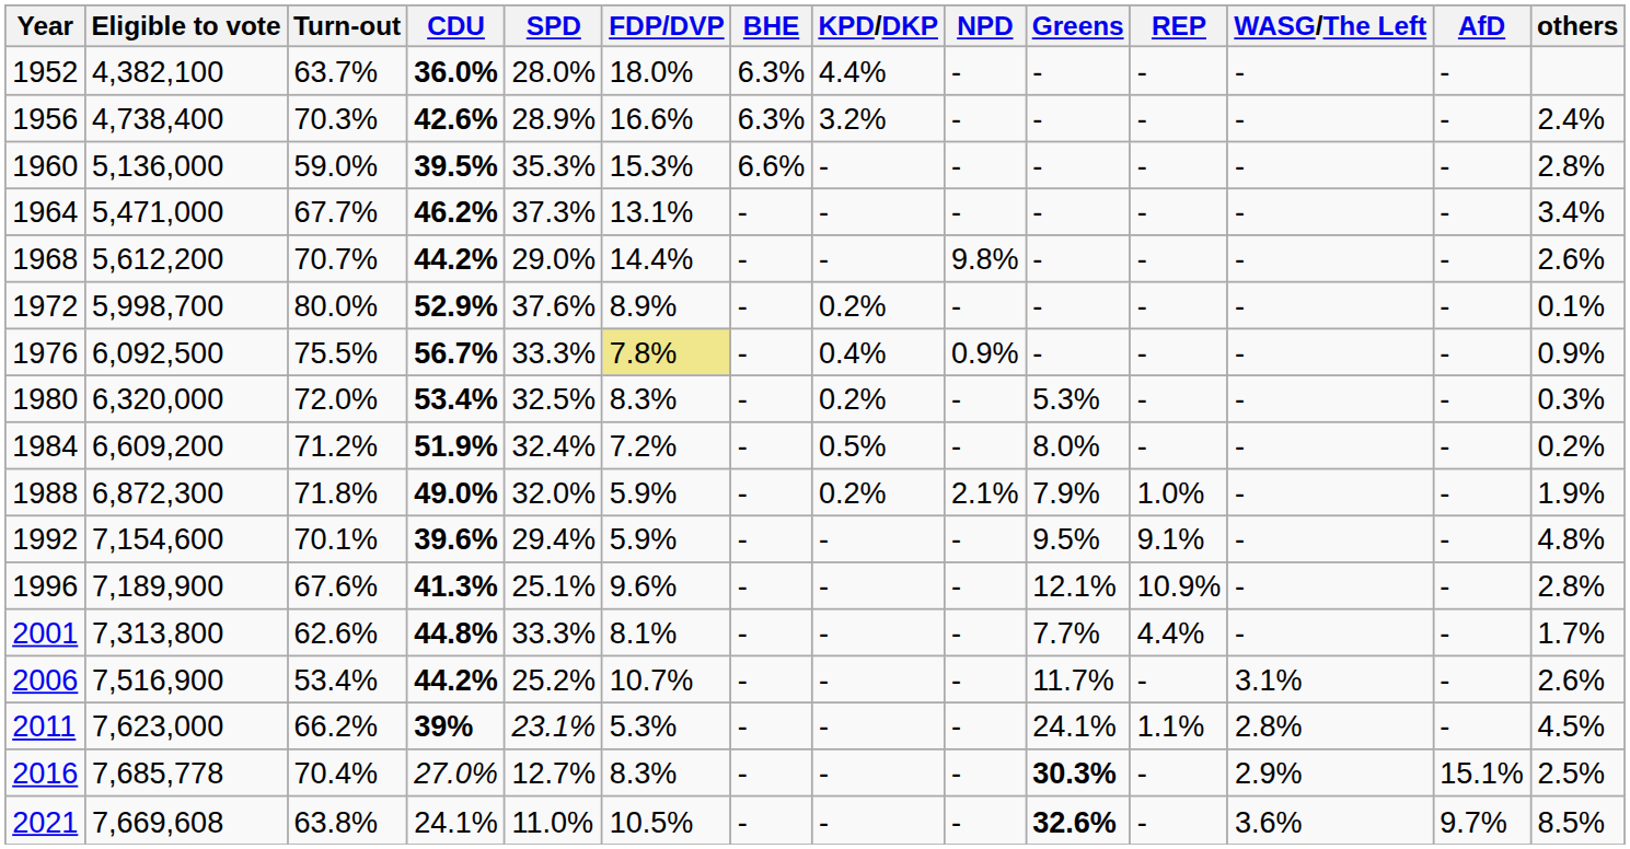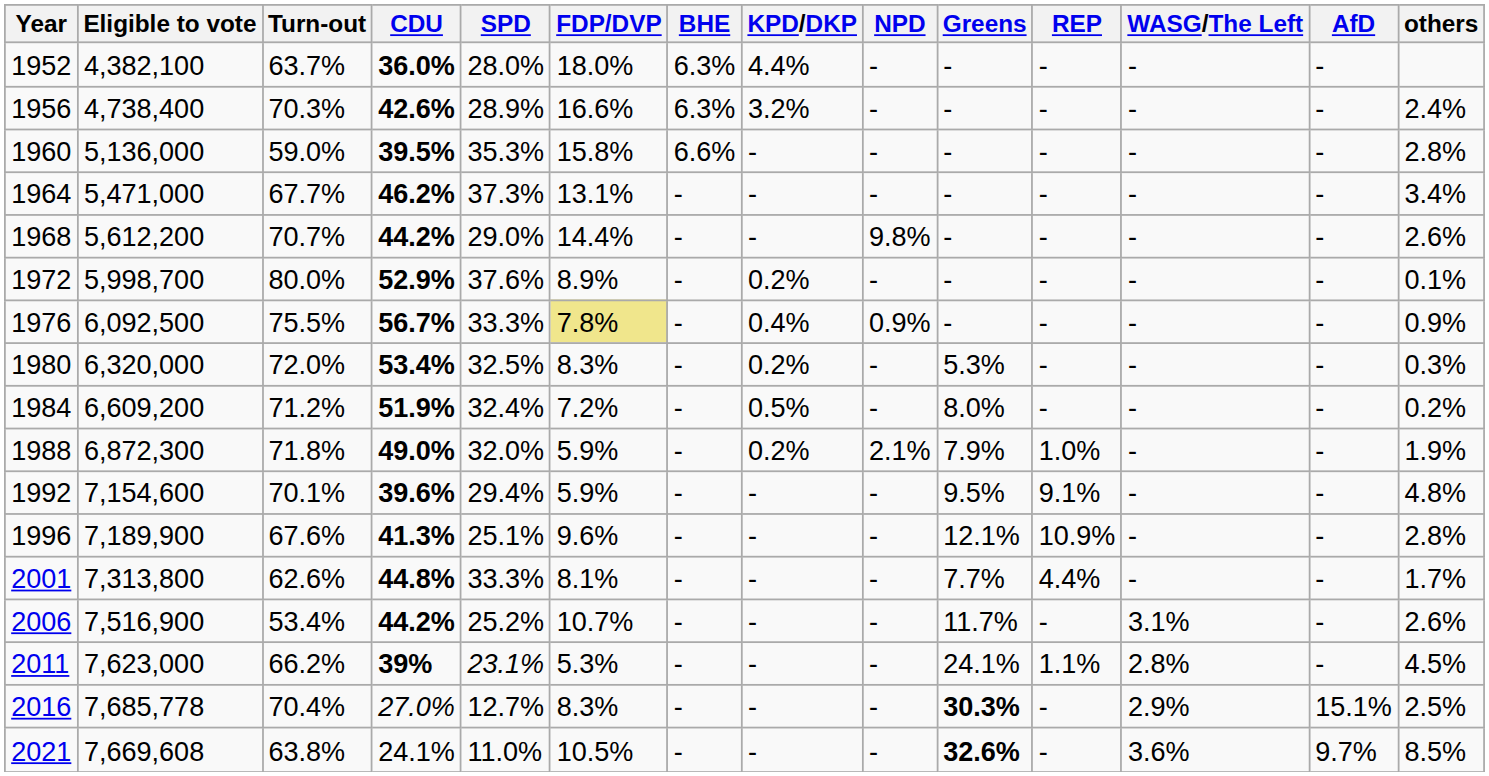 <table class="wikitable sortable" style="font-size:95%;">
 <tr style="background: #f3f3f3;font-size:90%;">
 <th>Year</th>
 <th>Eligible to vote</th>
 <th>Turn-out</th>
 <th><a href='#'>CDU</a></th>
 <th><a href='#'>SPD</a></th>
 <th><a href='#'>FDP/DVP</a></th>
 <th><a href='#'>BHE</a></th>
 <th><a href='#'>KPD</a>/<a href='#'>DKP</a></th>
 <th><a href='#'>NPD</a></th>
 <th><a href='#'>Greens</a></th>
 <th><a href='#'>REP</a></th>
 <th><a href='#'>WASG</a>/<a href='#'>The Left</a></th>
 <th><a href='#'>AfD</a></th>
 <th>others</th>
 </tr>
 <tr ->
 <td>1952</td>
 <td>4,382,100</td>
 <td>63.7%</td>
 <td><strong>36.0%</strong></td>
 <td>28.0%</td>
 <td>18.0%</td>
 <td>6.3%</td>
 <td>4.4%</td>
 <td>-</td>
 <td>-</td>
 <td>-</td>
 <td>-</td>
 <td>-</td>
 <td></td>
 </tr>
 <tr>
 <td>1956</td>
 <td>4,738,400</td>
 <td>70.3%</td>
 <td><strong>42.6%</strong></td>
 <td>28.9%</td>
 <td>16.6%</td>
 <td>6.3%</td>
 <td>3.2%</td>
 <td>-</td>
 <td>-</td>
 <td>-</td>
 <td>-</td>
 <td>-</td>
 <td>2.4%</td>
 </tr>
 <tr>
 <td>1960</td>
 <td>5,136,000</td>
 <td>59.0%</td>
 <td><strong>39.5%</strong></td>
 <td>35.3%</td>
-<td>15.3%</td>
+<td>15.8%</td>
 <td>6.6%</td>
 <td>-</td>
 <td>-</td>
 <td>-</td>
 <td>-</td>
 <td>-</td>
 <td>-</td>
 <td>2.8%</td>
 </tr>
 <tr>
 <td>1964</td>
 <td>5,471,000</td>
 <td>67.7%</td>
 <td><strong>46.2%</strong></td>
 <td>37.3%</td>
 <td>13.1%</td>
 <td>-</td>
 <td>-</td>
 <td>-</td>
 <td>-</td>
 <td>-</td>
 <td>-</td>
 <td>-</td>
 <td>3.4%</td>
 </tr>
 <tr>
 <td>1968</td>
 <td>5,612,200</td>
 <td>70.7%</td>
 <td><strong>44.2%</strong></td>
 <td>29.0%</td>
 <td>14.4%</td>
 <td>-</td>
 <td>-</td>
 <td>9.8%</td>
 <td>-</td>
 <td>-</td>
 <td>-</td>
 <td>-</td>
 <td>2.6%</td>
 </tr>
 <tr>
 <td>1972</td>
 <td>5,998,700</td>
 <td>80.0%</td>
 <td><strong>52.9%</strong></td>
 <td>37.6%</td>
 <td>8.9%</td>
 <td>-</td>
 <td>0.2%</td>
 <td>-</td>
 <td>-</td>
 <td>-</td>
 <td>-</td>
 <td>-</td>
 <td>0.1%</td>
 </tr>
 <tr>
 <td>1976</td>
 <td>6,092,500</td>
 <td>75.5%</td>
 <td><strong>56.7%</strong></td>
 <td>33.3%</td>
 <td style="background: khaki;">7.8%</td>
 <td>-</td>
 <td>0.4%</td>
 <td>0.9%</td>
 <td>-</td>
 <td>-</td>
 <td>-</td>
 <td>-</td>
 <td>0.9%</td>
 </tr>
 <tr>
 <td>1980</td>
 <td>6,320,000</td>
 <td>72.0%</td>
 <td><strong>53.4%</strong></td>
 <td>32.5%</td>
 <td>8.3%</td>
 <td>-</td>
 <td>0.2%</td>
 <td>-</td>
 <td>5.3%</td>
 <td>-</td>
 <td>-</td>
 <td>-</td>
 <td>0.3%</td>
 </tr>
 <tr>
 <td>1984</td>
 <td>6,609,200</td>
 <td>71.2%</td>
 <td><strong>51.9%</strong></td>
 <td>32.4%</td>
 <td>7.2%</td>
 <td>-</td>
 <td>0.5%</td>
 <td>-</td>
 <td>8.0%</td>
 <td>-</td>
 <td>-</td>
 <td>-</td>
 <td>0.2%</td>
 </tr>
 <tr>
 <td>1988</td>
 <td>6,872,300</td>
 <td>71.8%</td>
 <td><strong>49.0%</strong></td>
 <td>32.0%</td>
 <td>5.9%</td>
 <td>-</td>
 <td>0.2%</td>
 <td>2.1%</td>
 <td>7.9%</td>
 <td>1.0%</td>
 <td>-</td>
 <td>-</td>
 <td>1.9%</td>
 </tr>
 <tr>
 <td>1992</td>
 <td>7,154,600</td>
 <td>70.1%</td>
 <td><strong>39.6%</strong></td>
 <td>29.4%</td>
 <td>5.9%</td>
 <td>-</td>
 <td>-</td>
 <td>-</td>
 <td>9.5%</td>
 <td>9.1%</td>
 <td>-</td>
 <td>-</td>
 <td>4.8%</td>
 </tr>
 <tr>
 <td>1996</td>
 <td>7,189,900</td>
 <td>67.6%</td>
 <td><strong>41.3%</strong></td>
 <td>25.1%</td>
 <td>9.6%</td>
 <td>-</td>
 <td>-</td>
 <td>-</td>
 <td>12.1%</td>
 <td>10.9%</td>
 <td>-</td>
 <td>-</td>
 <td>2.8%</td>
 </tr>
 <tr>
 <td><a href='#'>2001</a></td>
 <td>7,313,800</td>
 <td>62.6%</td>
 <td><strong>44.8%</strong></td>
 <td>33.3%</td>
 <td>8.1%</td>
 <td>-</td>
 <td>-</td>
 <td>-</td>
 <td>7.7%</td>
 <td>4.4%</td>
 <td>-</td>
 <td>-</td>
 <td>1.7%</td>
 </tr>
 <tr>
 <td><a href='#'>2006</a></td>
 <td>7,516,900</td>
 <td>53.4%</td>
 <td><strong>44.2%</strong></td>
 <td>25.2%</td>
 <td>10.7%</td>
 <td>-</td>
 <td>-</td>
 <td>-</td>
 <td>11.7%</td>
 <td>-</td>
 <td>3.1%</td>
 <td>-</td>
 <td>2.6%</td>
 </tr>
 <tr>
 <td><a href='#'>2011</a></td>
 <td>7,623,000</td>
 <td>66.2%</td>
 <td><strong>39%</strong></td>
 <td><em>23.1%</em></td>
 <td>5.3%</td>
 <td>-</td>
 <td>-</td>
 <td>-</td>
 <td>24.1%</td>
 <td>1.1%</td>
 <td>2.8%</td>
 <td>-</td>
 <td>4.5%</td>
 </tr>
 <tr>
 <td><a href='#'>2016</a></td>
 <td>7,685,778</td>
 <td>70.4%</td>
 <td><em>27.0%</em></td>
 <td>12.7%</td>
 <td>8.3%</td>
 <td>-</td>
 <td>-</td>
 <td>-</td>
 <td><strong>30.3%</strong></td>
 <td>-</td>
 <td>2.9%</td>
 <td>15.1%</td>
 <td>2.5%</td>
 </tr>
 <tr>
 <td><a href='#'>2021</a></td>
 <td>7,669,608</td>
 <td>63.8%</td>
 <td>24.1%</td>
 <td>11.0%</td>
 <td>10.5%</td>
 <td>-</td>
 <td>-</td>
 <td>-</td>
 <td><strong>32.6%</strong></td>
 <td>-</td>
 <td>3.6%</td>
 <td>9.7%</td>
 <td>8.5%</td>
 </tr>
 </table>
